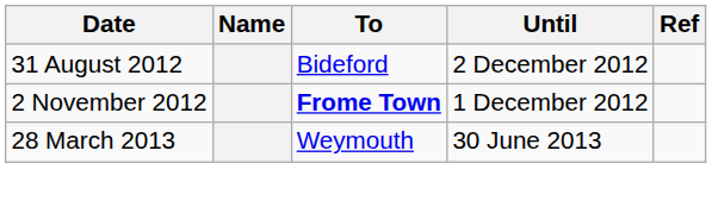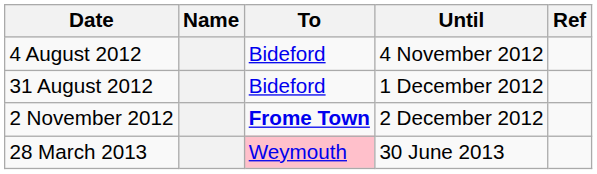 <table class="wikitable sortable plainrowheaders">
 <tr>
 <th scope=col>Date</th>
 <th scope=col>Name</th>
 <th scope=col>To</th>
 <th scope=col>Until</th>
 <th scope=col class=unsortable>Ref</th>
 </tr>
 <tr>
+<td>4 August 2012</td>
+<th scope=row></th>
+<td><a href='#'>Bideford</a></td>
+<td>4 November 2012</td>
+<td align=center></td>
+</tr>
+<tr>
 <td>31 August 2012</td>
 <th scope=row></th>
 <td><a href='#'>Bideford</a></td>
-<td>2 December 2012</td>
+<td>1 December 2012</td>
 <td align=center></td>
 </tr>
 <tr>
 <td>2 November 2012</td>
 <th scope=row></th>
 <td><strong><a href='#'>Frome Town</a></strong></td>
-<td>1 December 2012</td>
+<td>2 December 2012</td>
 <td align=center></td>
 </tr>
 <tr>
 <td>28 March 2013</td>
 <th scope=row></th>
-<td><a href='#'>Weymouth</a></td>
+<td style="background: pink;"><a href='#'>Weymouth</a></td>
 <td>30 June 2013</td>
 <td align=center></td>
 </tr>
 </table>
